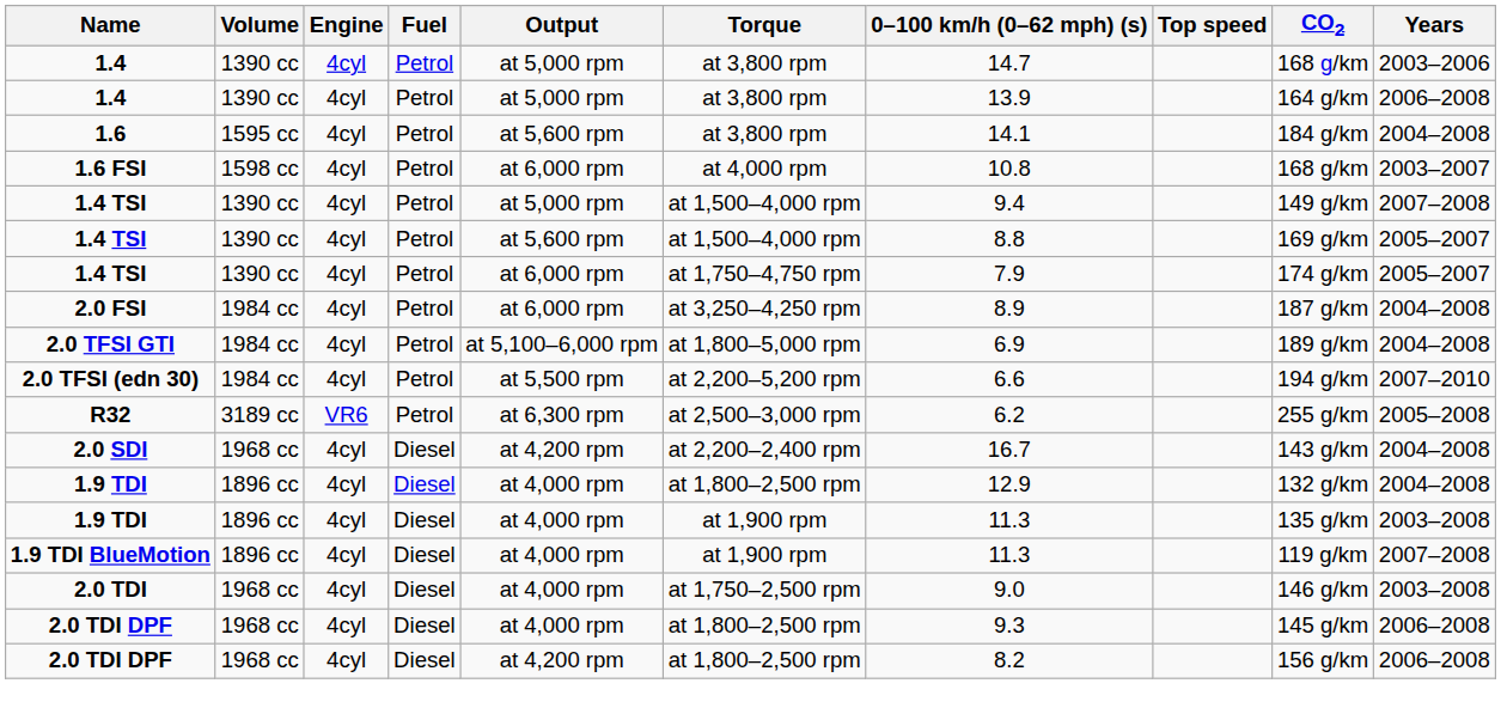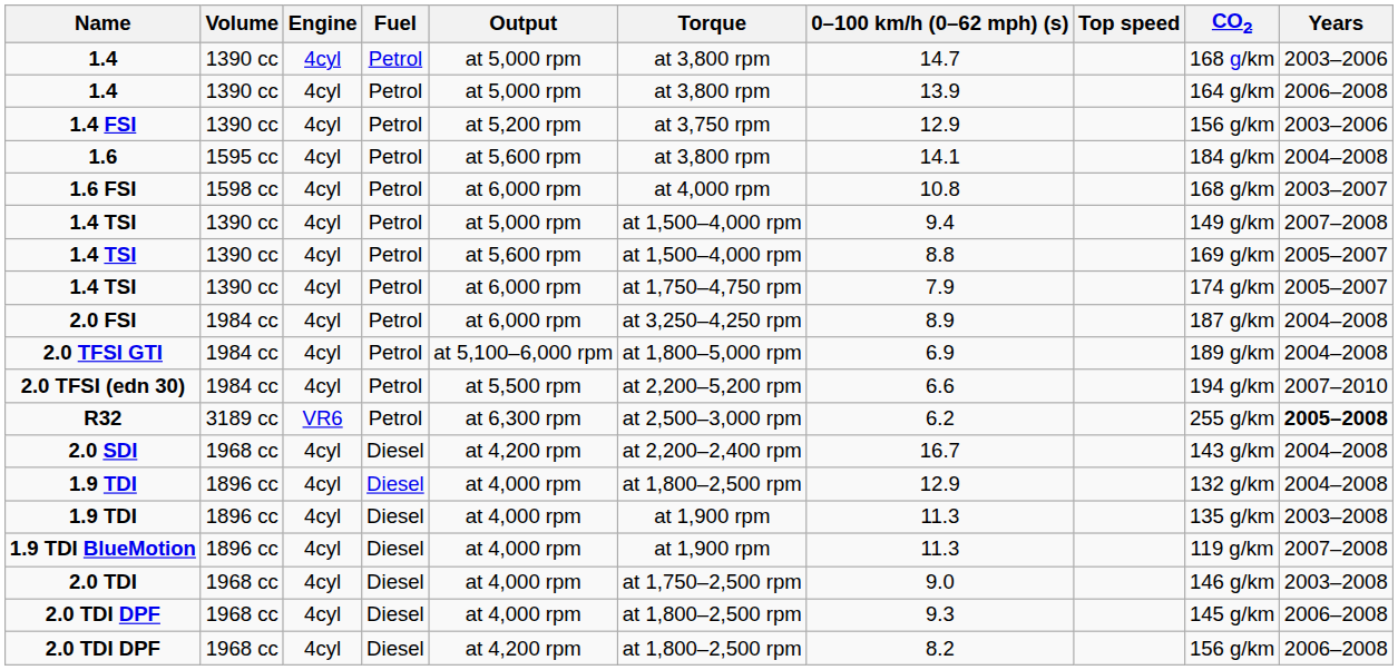 <table class="wikitable" style="text-align:center;">
 <tr style="background:#dcdcdc; text-align:center; vertical-align:middle;">
 <th>Name</th>
 <th>Volume</th>
 <th>Engine</th>
 <th>Fuel</th>
 <th>Output</th>
 <th>Torque</th>
 <th>0–100 km/h (0–62 mph) (s)</th>
 <th>Top speed</th>
 <th><a href='#'>CO<sub>2</sub></a></th>
 <th>Years</th>
 </tr>
 <tr>
 <td><strong>1.4</strong></td>
 <td>1390 cc</td>
 <td><a href='#'>4cyl</a></td>
 <td><a href='#'>Petrol</a></td>
 <td> at 5,000 rpm</td>
 <td> at 3,800 rpm</td>
 <td>14.7</td>
 <td></td>
 <td>168 <a href='#'>g</a>/km</td>
 <td>2003–2006</td>
 </tr>
 <tr>
 <td><strong>1.4</strong></td>
 <td>1390 cc</td>
 <td>4cyl</td>
 <td>Petrol</td>
 <td> at 5,000 rpm</td>
 <td> at 3,800 rpm</td>
 <td>13.9</td>
 <td></td>
 <td>164 g/km</td>
 <td>2006–2008</td>
+</tr>
+<tr>
+<td><strong>1.4 <a href='#'>FSI</a></strong></td>
+<td>1390 cc</td>
+<td>4cyl</td>
+<td>Petrol</td>
+<td> at 5,200 rpm</td>
+<td> at 3,750 rpm</td>
+<td>12.9</td>
+<td></td>
+<td>156 g/km</td>
+<td>2003–2006</td>
 </tr>
 <tr>
 <td><strong>1.6</strong></td>
 <td>1595 cc</td>
 <td>4cyl</td>
 <td>Petrol</td>
 <td> at 5,600 rpm</td>
 <td> at 3,800 rpm</td>
 <td>14.1</td>
 <td></td>
 <td>184 g/km</td>
 <td>2004–2008</td>
 </tr>
 <tr>
 <td><strong>1.6 FSI</strong></td>
 <td>1598 cc</td>
 <td>4cyl</td>
 <td>Petrol</td>
 <td> at 6,000 rpm</td>
 <td> at 4,000 rpm</td>
 <td>10.8</td>
 <td></td>
 <td>168 g/km</td>
 <td>2003–2007</td>
 </tr>
 <tr>
 <td><strong>1.4 TSI </strong></td>
 <td>1390 cc</td>
 <td>4cyl</td>
 <td>Petrol</td>
 <td> at 5,000 rpm</td>
 <td> at 1,500–4,000 rpm</td>
 <td>9.4</td>
 <td></td>
 <td>149 g/km</td>
 <td>2007–2008</td>
 </tr>
 <tr>
 <td><strong>1.4 <a href='#'>TSI</a></strong></td>
 <td>1390 cc</td>
 <td>4cyl</td>
 <td>Petrol</td>
 <td> at 5,600 rpm</td>
 <td> at 1,500–4,000 rpm</td>
 <td>8.8</td>
 <td></td>
 <td>169 g/km</td>
 <td>2005–2007</td>
 </tr>
 <tr>
 <td><strong>1.4 TSI</strong></td>
 <td>1390 cc</td>
 <td>4cyl</td>
 <td>Petrol</td>
 <td> at 6,000 rpm</td>
 <td> at 1,750–4,750 rpm</td>
 <td>7.9</td>
 <td></td>
 <td>174 g/km</td>
 <td>2005–2007</td>
 </tr>
 <tr>
 <td><strong>2.0 FSI</strong></td>
 <td>1984 cc</td>
 <td>4cyl</td>
 <td>Petrol</td>
 <td> at 6,000 rpm</td>
 <td> at 3,250–4,250 rpm</td>
 <td>8.9</td>
 <td></td>
 <td>187 g/km</td>
 <td>2004–2008</td>
 </tr>
 <tr>
 <td><strong>2.0 <a href='#'>TFSI GTI</a></strong></td>
 <td>1984 cc</td>
 <td>4cyl</td>
 <td>Petrol</td>
 <td> at 5,100–6,000 rpm</td>
 <td> at 1,800–5,000 rpm</td>
 <td>6.9</td>
 <td></td>
 <td>189 g/km</td>
 <td>2004–2008</td>
 </tr>
 <tr>
 <td><strong>2.0 TFSI (edn 30)</strong></td>
 <td>1984 cc</td>
 <td>4cyl</td>
 <td>Petrol</td>
 <td> at 5,500 rpm</td>
 <td> at 2,200–5,200 rpm</td>
 <td>6.6</td>
 <td></td>
 <td>194 g/km</td>
 <td>2007–2010</td>
 </tr>
 <tr>
 <td><strong>R32</strong></td>
 <td>3189 cc</td>
 <td><a href='#'>VR6</a></td>
 <td>Petrol</td>
 <td> at 6,300 rpm</td>
 <td> at 2,500–3,000 rpm</td>
 <td>6.2</td>
 <td></td>
 <td>255 g/km</td>
-<td>2005–2008</td>
+<td><strong>2005–2008</strong></td>
 </tr>
 <tr>
 <td><strong>2.0 <a href='#'>SDI</a></strong></td>
 <td>1968 cc</td>
 <td>4cyl</td>
 <td>Diesel</td>
 <td> at 4,200 rpm</td>
 <td> at 2,200–2,400 rpm</td>
 <td>16.7</td>
 <td></td>
 <td>143 g/km</td>
 <td>2004–2008</td>
 </tr>
 <tr>
 <td><strong>1.9 <a href='#'>TDI</a></strong></td>
 <td>1896 cc</td>
 <td>4cyl</td>
 <td><a href='#'>Diesel</a></td>
 <td> at 4,000 rpm</td>
 <td> at 1,800–2,500 rpm</td>
 <td>12.9</td>
 <td></td>
 <td>132 g/km</td>
 <td>2004–2008</td>
 </tr>
 <tr>
 <td><strong>1.9 TDI</strong></td>
 <td>1896 cc</td>
 <td>4cyl</td>
 <td>Diesel</td>
 <td> at 4,000 rpm</td>
 <td> at 1,900 rpm</td>
 <td>11.3</td>
 <td></td>
 <td>135 g/km</td>
 <td>2003–2008</td>
 </tr>
 <tr>
 <td><strong>1.9 TDI <a href='#'>BlueMotion</a></strong></td>
 <td>1896 cc</td>
 <td>4cyl</td>
 <td>Diesel</td>
 <td> at 4,000 rpm</td>
 <td> at 1,900 rpm</td>
 <td>11.3</td>
 <td></td>
 <td>119 g/km</td>
 <td>2007–2008</td>
 </tr>
 <tr>
 <td><strong>2.0 TDI</strong></td>
 <td>1968 cc</td>
 <td>4cyl</td>
 <td>Diesel</td>
 <td> at 4,000 rpm</td>
 <td> at 1,750–2,500 rpm</td>
 <td>9.0</td>
 <td></td>
 <td>146 g/km</td>
 <td>2003–2008</td>
 </tr>
 <tr>
 <td><strong>2.0 TDI <a href='#'>DPF</a></strong></td>
 <td>1968 cc</td>
 <td>4cyl</td>
 <td>Diesel</td>
 <td> at 4,000 rpm</td>
 <td> at 1,800–2,500 rpm</td>
 <td>9.3</td>
 <td></td>
 <td>145 g/km</td>
 <td>2006–2008</td>
 </tr>
 <tr>
 <td><strong>2.0 TDI DPF</strong></td>
 <td>1968 cc</td>
 <td>4cyl</td>
 <td>Diesel</td>
 <td> at 4,200 rpm</td>
 <td> at 1,800–2,500 rpm</td>
 <td>8.2</td>
 <td></td>
 <td>156 g/km</td>
 <td>2006–2008</td>
 </tr>
 </table>
